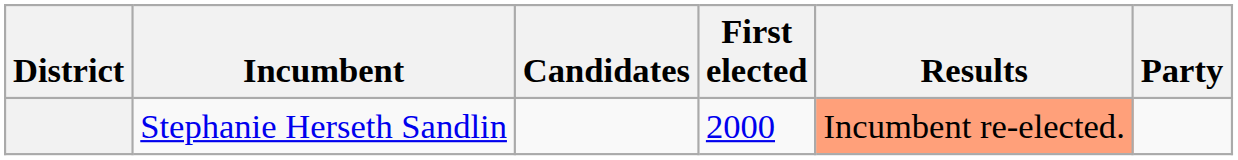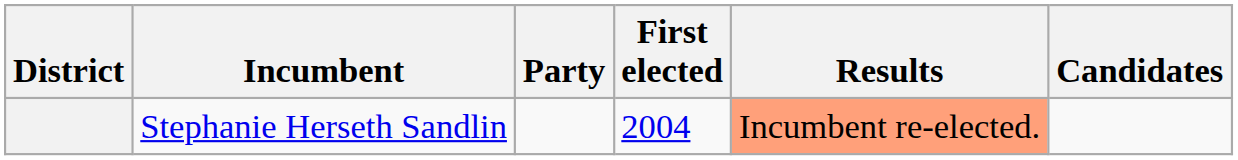 <table class=wikitable>
 <tr valign=bottom>
 <th>District</th>
 <th>Incumbent</th>
-<th>Candidates</th>
+<th>Party</th>
 <th>First<br>elected</th>
 <th>Results</th>
-<th>Party</th>
+<th>Candidates</th>
 </tr>
 <tr>
 <th></th>
 <td><a href='#'>Stephanie Herseth Sandlin</a></td>
+<td></td>
+<td><a href='#'>2004</a></td>
+<td style="background: lightsalmon;">Incumbent re-elected.</td>
 <td nowrap></td>
-<td><a href='#'>2000</a></td>
-<td style="background: lightsalmon;">Incumbent re-elected.</td>
-<td></td>
 </tr>
 </table>
